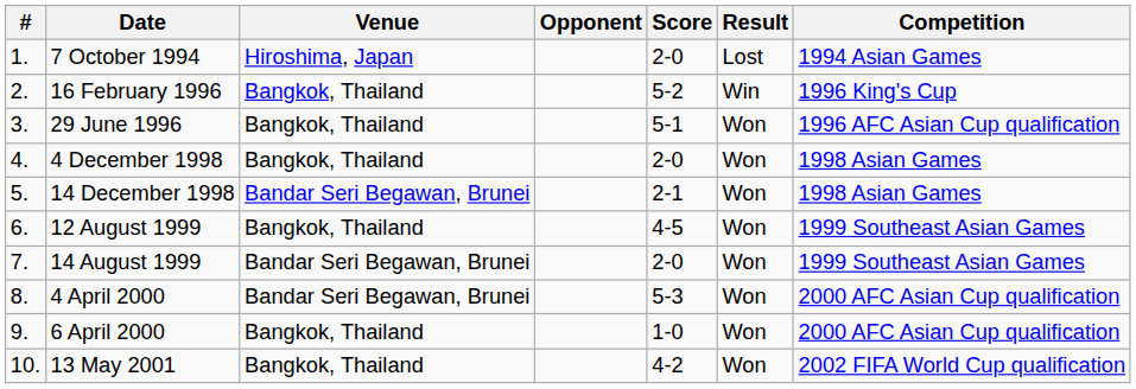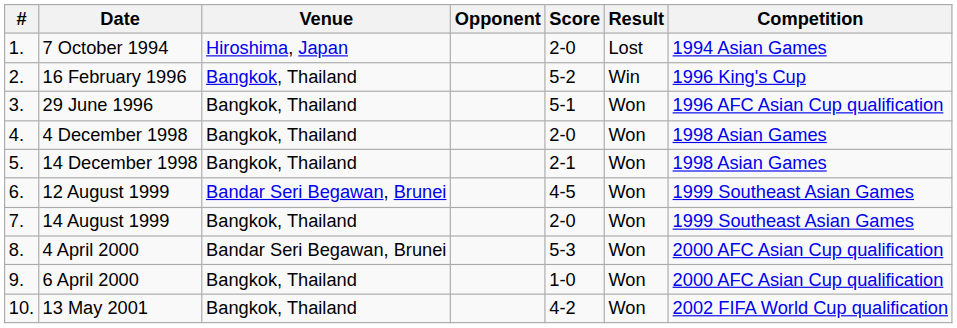 <table class="wikitable">
 <tr>
 <th>#</th>
 <th>Date</th>
 <th>Venue</th>
 <th>Opponent</th>
 <th>Score</th>
 <th>Result</th>
 <th>Competition</th>
 </tr>
 <tr>
 <td>1.</td>
 <td>7 October 1994</td>
 <td><a href='#'>Hiroshima</a>, <a href='#'>Japan</a></td>
 <td></td>
 <td>2-0</td>
 <td>Lost</td>
 <td><a href='#'>1994 Asian Games</a></td>
 </tr>
 <tr>
 <td>2.</td>
 <td>16 February 1996</td>
 <td><a href='#'>Bangkok</a>, Thailand</td>
 <td></td>
 <td>5-2</td>
 <td>Win</td>
 <td><a href='#'>1996 King's Cup</a></td>
 </tr>
 <tr>
 <td>3.</td>
 <td>29 June 1996</td>
 <td>Bangkok, Thailand</td>
 <td></td>
 <td>5-1</td>
 <td>Won</td>
 <td><a href='#'>1996 AFC Asian Cup qualification</a></td>
 </tr>
 <tr>
 <td>4.</td>
 <td>4 December 1998</td>
 <td>Bangkok, Thailand</td>
 <td></td>
 <td>2-0</td>
 <td>Won</td>
 <td><a href='#'>1998 Asian Games</a></td>
 </tr>
 <tr>
 <td>5.</td>
 <td>14 December 1998</td>
-<td><a href='#'>Bandar Seri Begawan</a>, <a href='#'>Brunei</a></td>
+<td>Bangkok, Thailand</td>
 <td></td>
 <td>2-1</td>
 <td>Won</td>
 <td><a href='#'>1998 Asian Games</a></td>
 </tr>
 <tr>
 <td>6.</td>
 <td>12 August 1999</td>
-<td>Bangkok, Thailand</td>
+<td><a href='#'>Bandar Seri Begawan</a>, <a href='#'>Brunei</a></td>
 <td></td>
 <td>4-5</td>
 <td>Won</td>
 <td><a href='#'>1999 Southeast Asian Games</a></td>
 </tr>
 <tr>
 <td>7.</td>
 <td>14 August 1999</td>
-<td>Bandar Seri Begawan, Brunei</td>
+<td>Bangkok, Thailand</td>
 <td></td>
 <td>2-0</td>
 <td>Won</td>
 <td><a href='#'>1999 Southeast Asian Games</a></td>
 </tr>
 <tr>
 <td>8.</td>
 <td>4 April 2000</td>
 <td>Bandar Seri Begawan, Brunei</td>
 <td></td>
 <td>5-3</td>
 <td>Won</td>
 <td><a href='#'>2000 AFC Asian Cup qualification</a></td>
 </tr>
 <tr>
 <td>9.</td>
 <td>6 April 2000</td>
 <td>Bangkok, Thailand</td>
 <td></td>
 <td>1-0</td>
 <td>Won</td>
 <td><a href='#'>2000 AFC Asian Cup qualification</a></td>
 </tr>
 <tr>
 <td>10.</td>
 <td>13 May 2001</td>
 <td>Bangkok, Thailand</td>
 <td></td>
 <td>4-2</td>
 <td>Won</td>
 <td><a href='#'>2002 FIFA World Cup qualification</a></td>
 </tr>
 </table>
